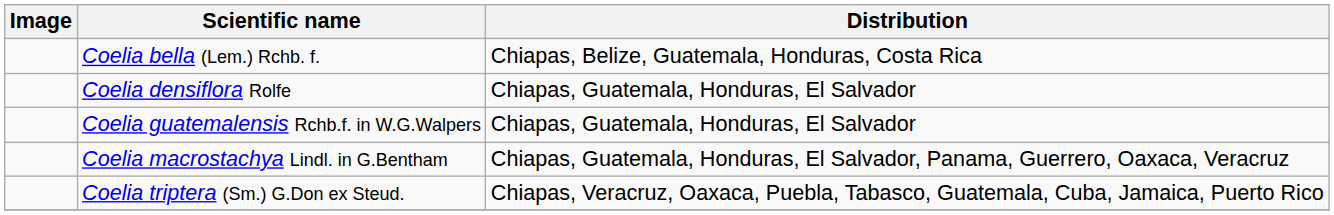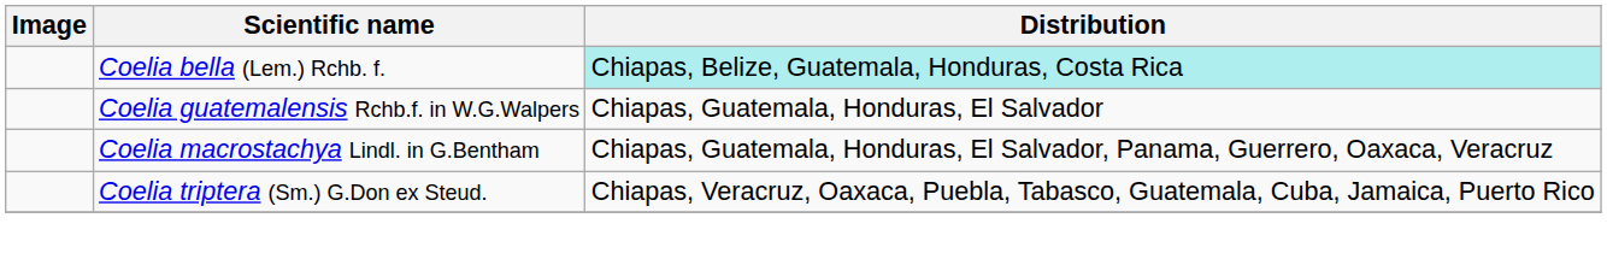 <table class="wikitable">
 <tr>
 <th>Image</th>
 <th>Scientific name</th>
 <th>Distribution</th>
 </tr>
 <tr>
 <td></td>
 <td><em><a href='#'>Coelia bella</a></em> <small>(Lem.) Rchb. f.</small></td>
-<td>Chiapas, Belize, Guatemala, Honduras, Costa Rica</td>
-</tr>
-<tr>
-<td></td>
-<td><em><a href='#'>Coelia densiflora</a></em> <small>Rolfe</small></td>
-<td>Chiapas, Guatemala, Honduras, El Salvador</td>
+<td style="background: paleturquoise;">Chiapas, Belize, Guatemala, Honduras, Costa Rica</td>
 </tr>
 <tr>
 <td></td>
 <td><em><a href='#'>Coelia guatemalensis</a></em> <small>Rchb.f. in W.G.Walpers</small></td>
 <td>Chiapas, Guatemala, Honduras, El Salvador</td>
 </tr>
 <tr>
 <td></td>
 <td><em><a href='#'>Coelia macrostachya</a></em> <small>Lindl. in G.Bentham</small></td>
 <td>Chiapas, Guatemala, Honduras, El Salvador, Panama, Guerrero, Oaxaca, Veracruz</td>
 </tr>
 <tr>
 <td></td>
 <td><em><a href='#'>Coelia triptera</a></em> <small>(Sm.) G.Don ex Steud.</small></td>
 <td>Chiapas, Veracruz, Oaxaca, Puebla, Tabasco, Guatemala, Cuba, Jamaica, Puerto Rico</td>
 </tr>
 <tr>
 </tr>
 </table>
